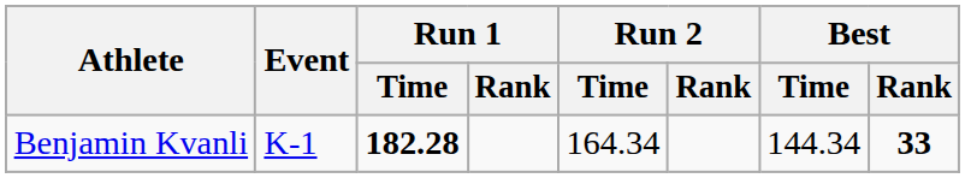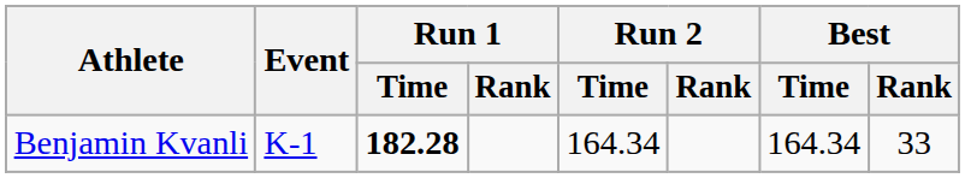 <table class=wikitable style=font-size:90%;text-align:center>
 <tr>
 <th rowspan=2>Athlete</th>
 <th rowspan=2>Event</th>
 <th colspan=2>Run 1</th>
 <th colspan=2>Run 2</th>
 <th colspan=2>Best</th>
 </tr>
 <tr style=font-size:95%>
 <th>Time</th>
 <th>Rank</th>
 <th>Time</th>
 <th>Rank</th>
 <th>Time</th>
 <th>Rank</th>
 </tr>
 <tr>
 <td align=left><a href='#'>Benjamin Kvanli</a></td>
 <td align=left><a href='#'>K-1</a></td>
 <td><strong>182.28</strong></td>
 <td></td>
 <td>164.34</td>
 <td></td>
-<td>144.34</td>
-<td><strong>33</strong></td>
+<td>164.34</td>
+<td>33</td>
 </tr>
 </table>
